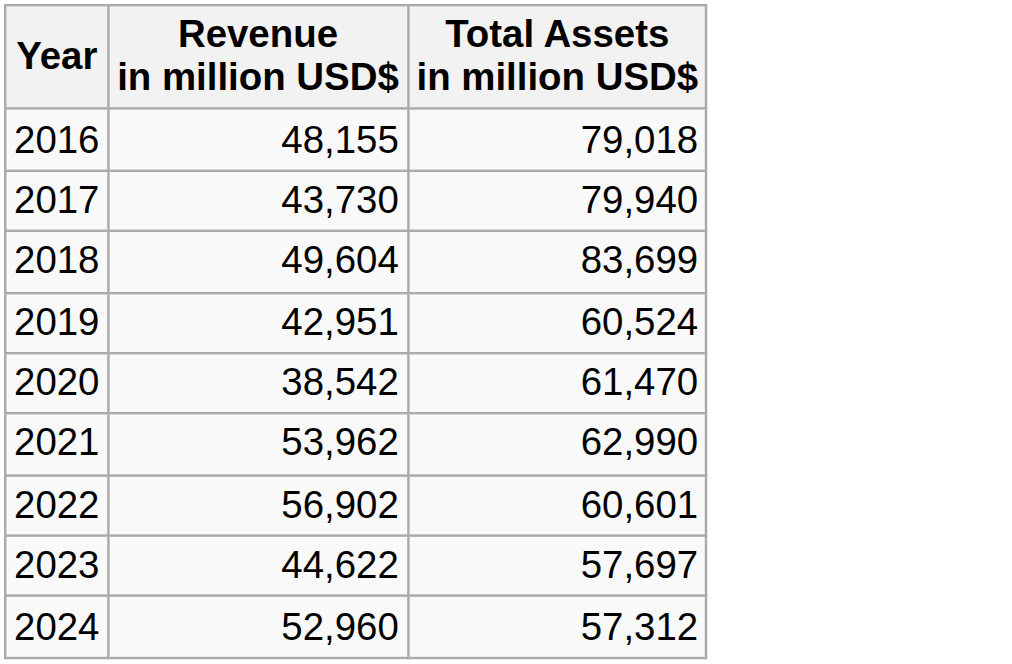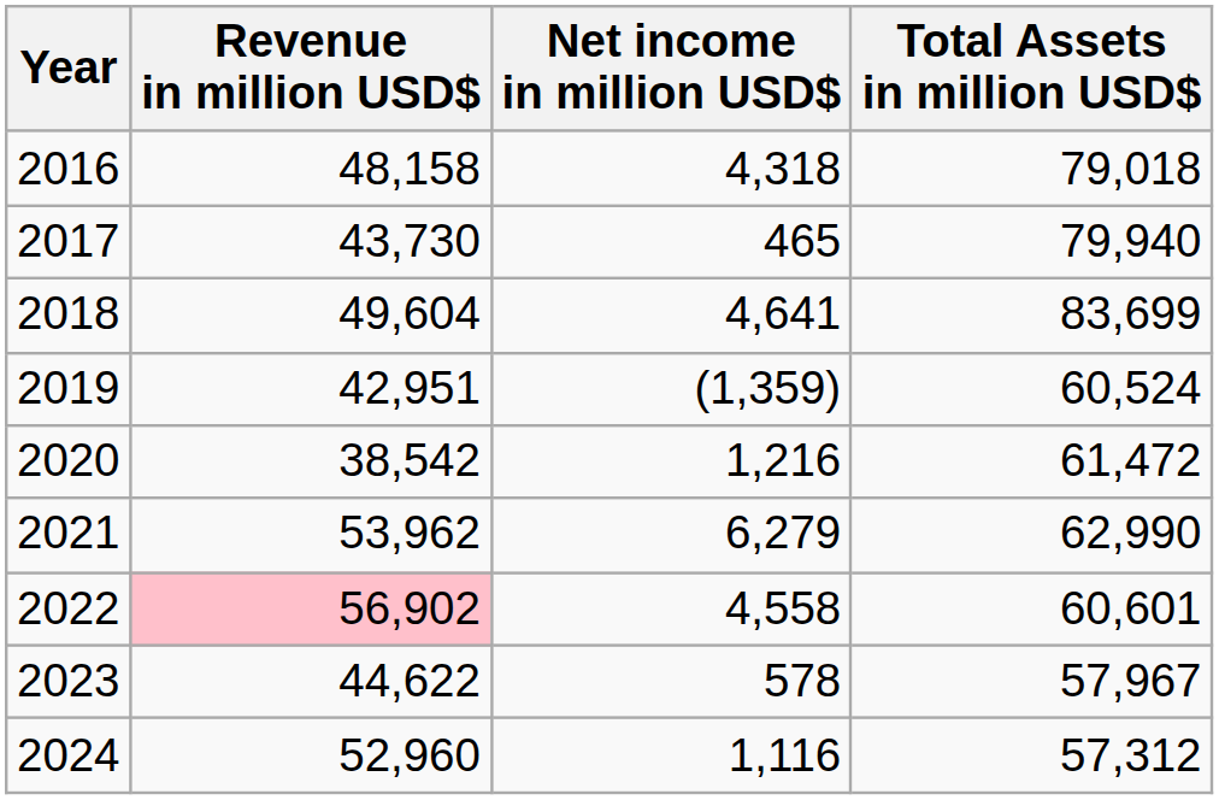 <table class="wikitable float-left" style="text-align: right;">
 <tr>
 <th>Year</th>
 <th>Revenue<br>in million USD$</th>
+<th>Net income<br>in million USD$</th>
 <th>Total Assets<br>in million USD$</th>
 </tr>
 <tr>
 <td>2016</td>
-<td>48,155</td>
+<td>48,158</td>
+<td>4,318</td>
 <td>79,018</td>
 </tr>
 <tr>
 <td>2017</td>
 <td>43,730</td>
+<td>465</td>
 <td>79,940</td>
 </tr>
 <tr>
 <td>2018</td>
 <td>49,604</td>
+<td>4,641</td>
 <td>83,699</td>
 </tr>
 <tr>
 <td>2019</td>
 <td>42,951</td>
+<td>(1,359)</td>
 <td>60,524</td>
 </tr>
 <tr>
 <td>2020</td>
 <td>38,542</td>
-<td>61,470</td>
+<td>1,216</td>
+<td>61,472</td>
 </tr>
 <tr>
 <td>2021</td>
 <td>53,962</td>
+<td>6,279</td>
 <td>62,990</td>
 </tr>
 <tr>
 <td>2022</td>
-<td>56,902</td>
+<td style="background: pink;">56,902</td>
+<td>4,558</td>
 <td>60,601</td>
 </tr>
 <tr>
 <td>2023</td>
 <td>44,622</td>
-<td>57,697</td>
+<td>578</td>
+<td>57,967</td>
 </tr>
 <tr>
 <td>2024</td>
 <td>52,960</td>
+<td>1,116</td>
 <td>57,312</td>
 </tr>
 </table>
